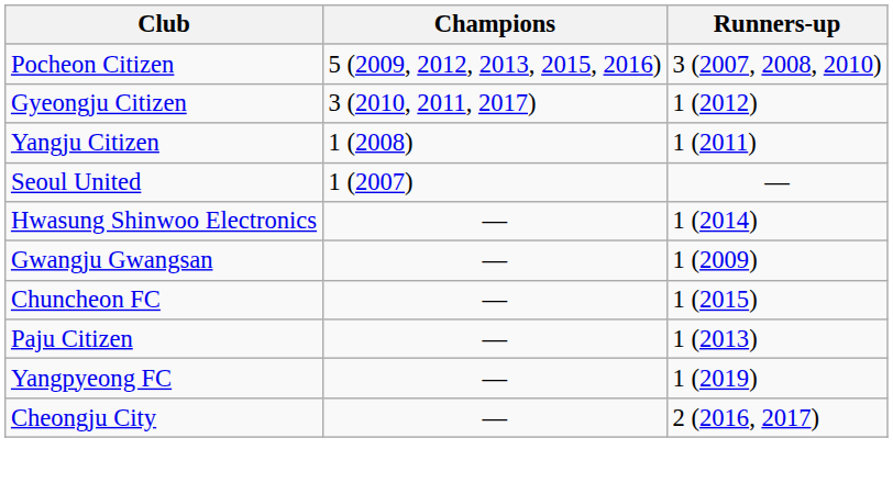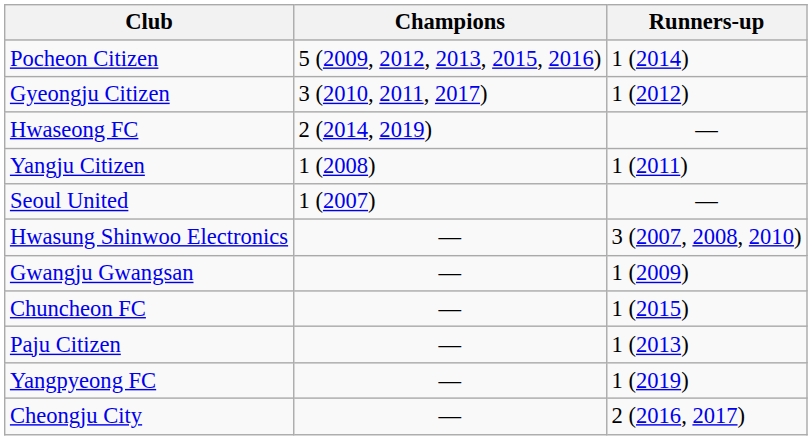 <table class="wikitable" style="text-align:center;">
 <tr>
 <th>Club</th>
 <th>Champions</th>
 <th>Runners-up</th>
 </tr>
 <tr>
 <td align=left><a href='#'>Pocheon Citizen</a></td>
 <td align=left>5 (<a href='#'>2009</a>, <a href='#'>2012</a>, <a href='#'>2013</a>, <a href='#'>2015</a>, <a href='#'>2016</a>)</td>
-<td align=left>3 (<a href='#'>2007</a>, <a href='#'>2008</a>, <a href='#'>2010</a>)</td>
+<td align=left>1 (<a href='#'>2014</a>)</td>
 </tr>
 <tr>
 <td align=left><a href='#'>Gyeongju Citizen</a></td>
 <td align=left>3 (<a href='#'>2010</a>, <a href='#'>2011</a>, <a href='#'>2017</a>)</td>
 <td align=left>1 (<a href='#'>2012</a>)</td>
+</tr>
+<tr>
+<td align=left><a href='#'>Hwaseong FC</a></td>
+<td align=left>2 (<a href='#'>2014</a>, <a href='#'>2019</a>)</td>
+<td align=center>—</td>
 </tr>
 <tr>
 <td align=left><a href='#'>Yangju Citizen</a></td>
 <td align=left>1 (<a href='#'>2008</a>)</td>
 <td align=left>1 (<a href='#'>2011</a>)</td>
 </tr>
 <tr>
 <td align=left><a href='#'>Seoul United</a></td>
 <td align=left>1 (<a href='#'>2007</a>)</td>
 <td align=center>—</td>
 </tr>
 <tr>
 <td align=left><a href='#'>Hwasung Shinwoo Electronics</a></td>
 <td align=center>—</td>
-<td align=left>1 (<a href='#'>2014</a>)</td>
+<td align=left>3 (<a href='#'>2007</a>, <a href='#'>2008</a>, <a href='#'>2010</a>)</td>
 </tr>
 <tr>
 <td align=left><a href='#'>Gwangju Gwangsan</a></td>
 <td align=center>—</td>
 <td align=left>1 (<a href='#'>2009</a>)</td>
 </tr>
 <tr>
 <td align=left><a href='#'>Chuncheon FC</a></td>
 <td align=center>—</td>
 <td align=left>1 (<a href='#'>2015</a>)</td>
 </tr>
 <tr>
 <td align=left><a href='#'>Paju Citizen</a></td>
 <td align=center>—</td>
 <td align=left>1 (<a href='#'>2013</a>)</td>
 </tr>
 <tr>
 <td align=left><a href='#'>Yangpyeong FC</a></td>
 <td align=center>—</td>
 <td align=left>1 (<a href='#'>2019</a>)</td>
 </tr>
 <tr>
 <td align=left><a href='#'>Cheongju City</a></td>
 <td align=center>—</td>
 <td align=left>2 (<a href='#'>2016</a>, <a href='#'>2017</a>)</td>
 </tr>
 </table>
